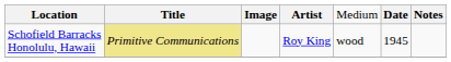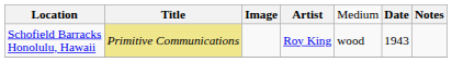 <table class="wikitable sortable">
 <tr>
 <th>Location</th>
 <th>Title</th>
 <th>Image</th>
 <th>Artist</th>
 <td>Medium</td>
 <th>Date</th>
 <th>Notes</th>
 </tr>
 <tr>
 <td><a href='#'>Schofield Barracks</a><br><a href='#'>Honolulu, Hawaii</a></td>
 <td style="background: khaki;"><em>Primitive Communications</em></td>
 <td></td>
 <td><a href='#'>Roy King</a></td>
 <td>wood</td>
-<td>1945</td>
+<td>1943</td>
 <td></td>
 </tr>
 <tr>
 </tr>
 </table>
